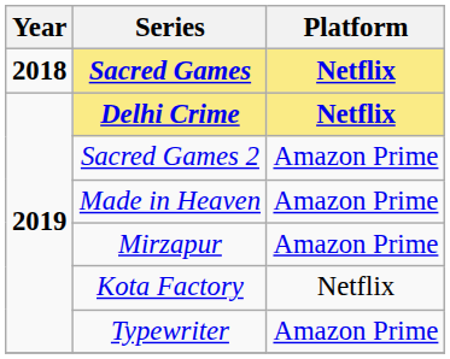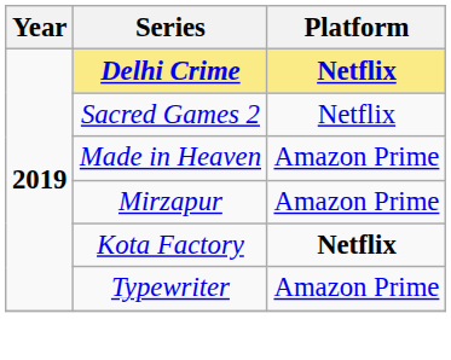 <table class="wikitable sortable" style="text-align:center;">
 <tr>
 <th>Year</th>
 <th>Series</th>
 <th>Platform</th>
-</tr>
-<tr>
-<td><strong>2018</strong></td>
-<td style="background:#FAEB86;"><strong><em><a href='#'>Sacred Games</a></em></strong></td>
-<td style="background:#FAEB86;"><strong><a href='#'>Netflix</a></strong></td>
 </tr>
 <tr>
 <td rowspan=6><strong>2019</strong></td>
 <td style="background:#FAEB86;"><strong><em><a href='#'>Delhi Crime</a></em></strong></td>
 <td style="background:#FAEB86;"><strong><a href='#'>Netflix</a></strong></td>
 </tr>
 <tr>
 <td><em><a href='#'>Sacred Games 2</a></em></td>
-<td><a href='#'>Amazon Prime</a></td>
+<td><a href='#'>Netflix</a></td>
 </tr>
 <tr>
 <td><em><a href='#'>Made in Heaven</a></em></td>
 <td><a href='#'>Amazon Prime</a></td>
 </tr>
 <tr>
 <td><em><a href='#'>Mirzapur</a> </em></td>
 <td><a href='#'>Amazon Prime</a></td>
 </tr>
 <tr>
 <td><em><a href='#'>Kota Factory</a></em></td>
-<td>Netflix</td>
+<td><strong>Netflix</strong></td>
 </tr>
 <tr>
 <td><em><a href='#'>Typewriter</a></em></td>
 <td><a href='#'>Amazon Prime</a></td>
 </tr>
 <tr>
 </tr>
 </table>
